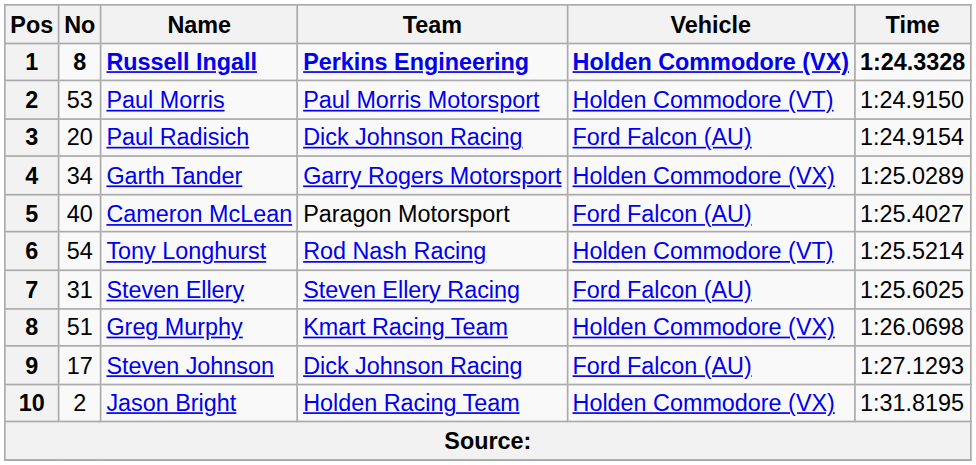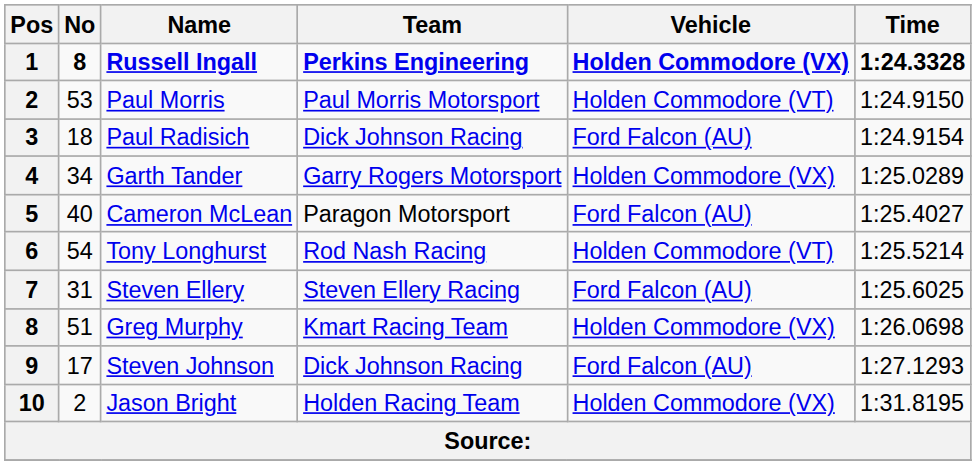 <table class="wikitable" style="font-size: 87%;">
 <tr>
 <th>Pos</th>
 <th>No</th>
 <th>Name</th>
 <th>Team</th>
 <th>Vehicle</th>
 <th>Time</th>
 </tr>
 <tr>
 <th>1</th>
 <td align=center><strong>8</strong></td>
 <td><strong> <a href='#'>Russell Ingall</a></strong></td>
 <td><strong><a href='#'>Perkins Engineering</a></strong></td>
 <td><strong><a href='#'>Holden Commodore (VX)</a></strong></td>
 <td><strong>1:24.3328</strong></td>
 </tr>
 <tr>
 <th>2</th>
 <td align=center>53</td>
 <td> <a href='#'>Paul Morris</a></td>
 <td><a href='#'>Paul Morris Motorsport</a></td>
 <td><a href='#'>Holden Commodore (VT)</a></td>
 <td>1:24.9150</td>
 </tr>
 <tr>
 <th>3</th>
-<td align=center>20</td>
+<td align=center>18</td>
 <td> <a href='#'>Paul Radisich</a></td>
 <td><a href='#'>Dick Johnson Racing</a></td>
 <td><a href='#'>Ford Falcon (AU)</a></td>
 <td>1:24.9154</td>
 </tr>
 <tr>
 <th>4</th>
 <td align=center>34</td>
 <td> <a href='#'>Garth Tander</a></td>
 <td><a href='#'>Garry Rogers Motorsport</a></td>
 <td><a href='#'>Holden Commodore (VX)</a></td>
 <td>1:25.0289</td>
 </tr>
 <tr>
 <th>5</th>
 <td align=center>40</td>
 <td> <a href='#'>Cameron McLean</a></td>
 <td>Paragon Motorsport</td>
 <td><a href='#'>Ford Falcon (AU)</a></td>
 <td>1:25.4027</td>
 </tr>
 <tr>
 <th>6</th>
 <td align=center>54</td>
 <td> <a href='#'>Tony Longhurst</a></td>
 <td><a href='#'>Rod Nash Racing</a></td>
 <td><a href='#'>Holden Commodore (VT)</a></td>
 <td>1:25.5214</td>
 </tr>
 <tr>
 <th>7</th>
 <td align=center>31</td>
 <td> <a href='#'>Steven Ellery</a></td>
 <td><a href='#'>Steven Ellery Racing</a></td>
 <td><a href='#'>Ford Falcon (AU)</a></td>
 <td>1:25.6025</td>
 </tr>
 <tr>
 <th>8</th>
 <td align=center>51</td>
 <td> <a href='#'>Greg Murphy</a></td>
 <td><a href='#'>Kmart Racing Team</a></td>
 <td><a href='#'>Holden Commodore (VX)</a></td>
 <td>1:26.0698</td>
 </tr>
 <tr>
 <th>9</th>
 <td align=center>17</td>
 <td> <a href='#'>Steven Johnson</a></td>
 <td><a href='#'>Dick Johnson Racing</a></td>
 <td><a href='#'>Ford Falcon (AU)</a></td>
 <td>1:27.1293</td>
 </tr>
 <tr>
 <th>10</th>
 <td align=center>2</td>
 <td> <a href='#'>Jason Bright</a></td>
 <td><a href='#'>Holden Racing Team</a></td>
 <td><a href='#'>Holden Commodore (VX)</a></td>
 <td>1:31.8195</td>
 </tr>
 <tr>
 <th colspan=6>Source:</th>
 </tr>
 <tr>
 </tr>
 </table>
